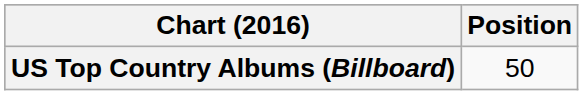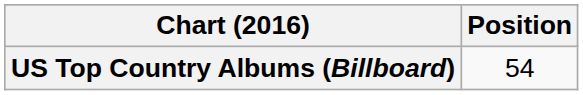 <table class="wikitable plainrowheaders" style="text-align:center">
 <tr>
 <th scope="col">Chart (2016)</th>
 <th scope="col">Position</th>
 </tr>
 <tr>
 <th scope="row">US Top Country Albums (<em>Billboard</em>)</th>
-<td>50</td>
+<td>54</td>
 </tr>
 </table>
